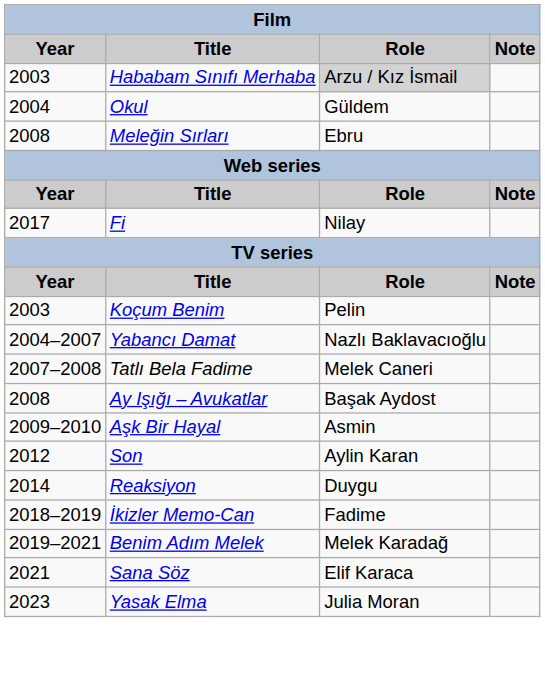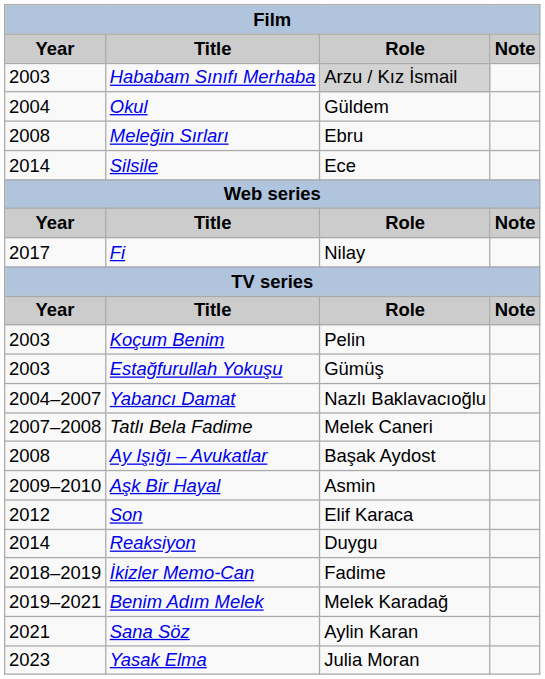 <table class="wikitable" style="font-size:90%">
 <tr>
 <th colspan="4" style="background:LightSteelBlue">Film</th>
 </tr>
 <tr>
 <th style="background:#CCCCCC">Year</th>
 <th style="background:#CCCCCC">Title</th>
 <th style="background:#CCCCCC">Role</th>
 <th style="background:#CCCCCC">Note</th>
 </tr>
 <tr>
 <td>2003</td>
 <td><em><a href='#'>Hababam Sınıfı Merhaba</a></em></td>
 <td style="background: lightgrey;">Arzu / Kız İsmail</td>
 <td></td>
 </tr>
 <tr>
 <td>2004</td>
 <td><em><a href='#'>Okul</a></em></td>
 <td>Güldem</td>
 <td></td>
 </tr>
 <tr>
 <td>2008</td>
 <td><em><a href='#'>Meleğin Sırları</a></em></td>
 <td>Ebru</td>
+<td></td>
+</tr>
+<tr>
+<td>2014</td>
+<td><em><a href='#'>Silsile</a></em></td>
+<td>Ece</td>
 <td></td>
 </tr>
 <tr>
 <th colspan="4" style="background:LightSteelBlue">Web series</th>
 </tr>
 <tr>
 <th style="background:#CCCCCC">Year</th>
 <th style="background:#CCCCCC">Title</th>
 <th style="background:#CCCCCC">Role</th>
 <th style="background:#CCCCCC">Note</th>
 </tr>
 <tr>
 <td>2017</td>
 <td><em><a href='#'>Fi</a></em></td>
 <td>Nilay</td>
 <td></td>
 </tr>
 <tr>
 <th colspan="4" style="background:LightSteelBlue">TV series</th>
 </tr>
 <tr>
 <th style="background:#CCCCCC">Year</th>
 <th style="background:#CCCCCC">Title</th>
 <th style="background:#CCCCCC">Role</th>
 <th style="background:#CCCCCC">Note</th>
 </tr>
 <tr>
 <td>2003</td>
 <td><em><a href='#'>Koçum Benim</a></em></td>
 <td>Pelin</td>
 <td></td>
 </tr>
 <tr>
+<td>2003</td>
+<td><em><a href='#'>Estağfurullah Yokuşu</a></em></td>
+<td>Gümüş</td>
+<td></td>
+</tr>
+<tr>
 <td>2004–2007</td>
 <td><em><a href='#'>Yabancı Damat</a></em></td>
 <td>Nazlı Baklavacıoğlu</td>
 <td></td>
 </tr>
 <tr>
 <td>2007–2008</td>
 <td><em>Tatlı Bela Fadime</em></td>
 <td>Melek Caneri</td>
 <td></td>
 </tr>
 <tr>
 <td>2008</td>
 <td><em><a href='#'>Ay Işığı – Avukatlar</a></em></td>
 <td>Başak Aydost</td>
 <td></td>
 </tr>
 <tr>
 <td>2009–2010</td>
 <td><em><a href='#'>Aşk Bir Hayal</a></em></td>
 <td>Asmin</td>
 <td></td>
 </tr>
 <tr>
 <td>2012</td>
 <td><em><a href='#'>Son</a></em></td>
-<td>Aylin Karan</td>
+<td>Elif Karaca</td>
 <td></td>
 </tr>
 <tr>
 <td>2014</td>
 <td><em><a href='#'>Reaksiyon</a></em></td>
 <td>Duygu</td>
 <td></td>
 </tr>
 <tr>
 <td>2018–2019</td>
 <td><em><a href='#'>İkizler Memo-Can</a></em></td>
 <td>Fadime</td>
 <td></td>
 </tr>
 <tr>
 <td>2019–2021</td>
 <td><em><a href='#'>Benim Adım Melek</a></em></td>
 <td>Melek Karadağ</td>
 <td></td>
 </tr>
 <tr>
 <td>2021</td>
 <td><em><a href='#'>Sana Söz</a></em></td>
-<td>Elif Karaca</td>
+<td>Aylin Karan</td>
 <td></td>
 </tr>
 <tr>
 <td>2023</td>
 <td><em><a href='#'>Yasak Elma</a></em></td>
 <td>Julia Moran</td>
 <td></td>
 </tr>
 </table>
